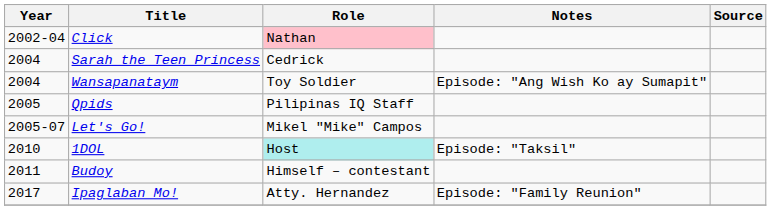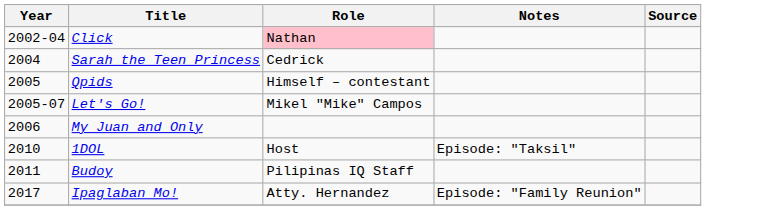 <table class="wikitable sortable" >
 <tr>
 <th>Year</th>
 <th>Title</th>
 <th>Role</th>
 <th class="unsortable">Notes </th>
 <th class="unsortable">Source </th>
 </tr>
 <tr>
 <td>2002-04</td>
 <td><em><a href='#'>Click</a></em></td>
 <td style="background: pink;">Nathan</td>
 <td></td>
 <td></td>
 </tr>
 <tr>
 <td>2004</td>
 <td><em><a href='#'>Sarah the Teen Princess</a></em></td>
 <td>Cedrick</td>
 <td></td>
 <td></td>
 </tr>
 <tr>
-<td>2004</td>
-<td><em><a href='#'>Wansapanataym</a></em></td>
-<td>Toy Soldier</td>
-<td>Episode: "Ang Wish Ko ay Sumapit"</td>
-<td></td>
-</tr>
-<tr>
 <td>2005</td>
 <td><em><a href='#'>Qpids</a></em></td>
-<td>Pilipinas IQ Staff</td>
+<td>Himself – contestant</td>
 <td></td>
 <td></td>
 </tr>
 <tr>
 <td>2005-07</td>
 <td><em><a href='#'>Let's Go!</a></em></td>
 <td>Mikel "Mike" Campos</td>
 <td></td>
 <td></td>
 </tr>
 <tr>
+<td>2006</td>
+<td><em><a href='#'>My Juan and Only</a></em></td>
+<td></td>
+<td></td>
+<td></td>
+</tr>
+<tr>
 <td>2010</td>
 <td><em><a href='#'>1DOL</a></em></td>
-<td style="background: paleturquoise;">Host</td>
+<td>Host</td>
 <td>Episode: "Taksil"</td>
 <td></td>
 </tr>
 <tr>
 <td>2011</td>
 <td><em><a href='#'>Budoy</a></em></td>
-<td>Himself – contestant</td>
+<td>Pilipinas IQ Staff</td>
 <td></td>
 <td></td>
 </tr>
 <tr>
 <td>2017</td>
 <td><em><a href='#'>Ipaglaban Mo!</a></em></td>
 <td>Atty. Hernandez</td>
 <td>Episode: "Family Reunion"</td>
 <td></td>
 </tr>
 <tr>
 </tr>
 </table>
